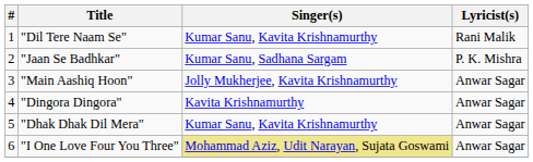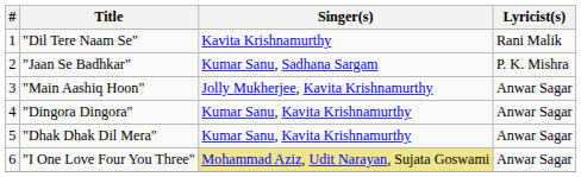 <table class="wikitable" style="font-size:95%;">
 <tr>
 <th>#</th>
 <th>Title</th>
 <th>Singer(s)</th>
 <th>Lyricist(s)</th>
 </tr>
 <tr>
 <td>1</td>
 <td>"Dil Tere Naam Se"</td>
-<td><a href='#'>Kumar Sanu</a>, <a href='#'>Kavita Krishnamurthy</a></td>
+<td><a href='#'>Kavita Krishnamurthy</a></td>
 <td>Rani Malik</td>
 </tr>
 <tr>
 <td>2</td>
 <td>"Jaan Se Badhkar"</td>
 <td><a href='#'>Kumar Sanu</a>, <a href='#'>Sadhana Sargam</a></td>
 <td>P. K. Mishra</td>
 </tr>
 <tr>
 <td>3</td>
 <td>"Main Aashiq Hoon"</td>
 <td><a href='#'>Jolly Mukherjee</a>, <a href='#'>Kavita Krishnamurthy</a></td>
 <td>Anwar Sagar</td>
 </tr>
 <tr>
 <td>4</td>
 <td>"Dingora Dingora"</td>
-<td><a href='#'>Kavita Krishnamurthy</a></td>
+<td><a href='#'>Kumar Sanu</a>, <a href='#'>Kavita Krishnamurthy</a></td>
 <td>Anwar Sagar</td>
 </tr>
 <tr>
 <td>5</td>
 <td>"Dhak Dhak Dil Mera"</td>
 <td><a href='#'>Kumar Sanu</a>, <a href='#'>Kavita Krishnamurthy</a></td>
 <td>Anwar Sagar</td>
 </tr>
 <tr>
 <td>6</td>
 <td>"I One Love Four You Three"</td>
 <td style="background: khaki;"><a href='#'>Mohammad Aziz</a>, <a href='#'>Udit Narayan</a>, Sujata Goswami</td>
 <td>Anwar Sagar</td>
 </tr>
 <tr>
 </tr>
 </table>
